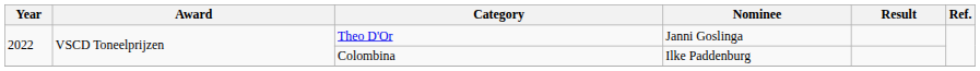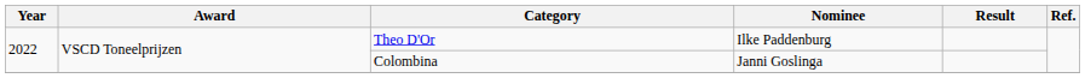 <table class="wikitable" width="95%">
 <tr>
 <th width="5%">Year</th>
 <th width="30%">Award</th>
 <th width="35%">Category</th>
 <th width="20%">Nominee</th>
 <th width="10%">Result</th>
 <th class=unsortable>Ref.</th>
 </tr>
 <tr>
 <td rowspan="2">2022</td>
 <td rowspan="2">VSCD Toneelprijzen</td>
 <td><a href='#'>Theo D'Or</a></td>
-<td>Janni Goslinga</td>
+<td>Ilke Paddenburg</td>
 <td></td>
 <td rowspan=2></td>
 </tr>
 <tr>
 <td>Colombina</td>
-<td>Ilke Paddenburg</td>
+<td>Janni Goslinga</td>
 <td></td>
 </tr>
 <tr>
 </tr>
 </table>
